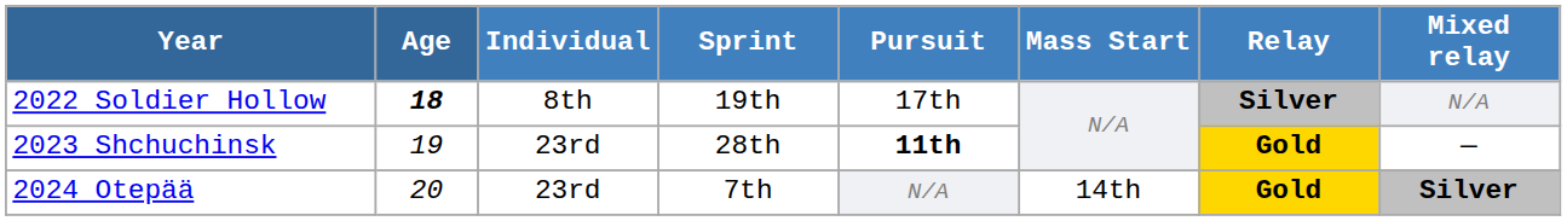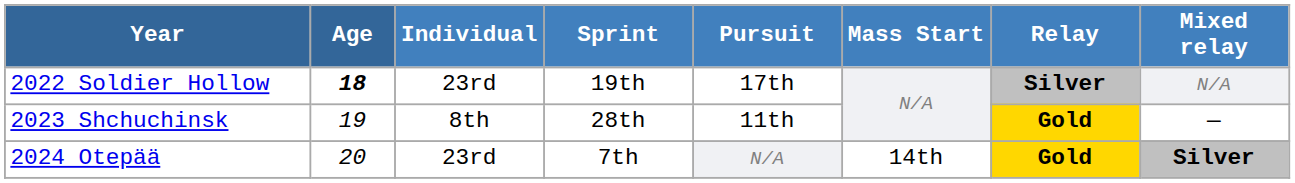 <table class="wikitable" style="font-size:95%; text-align:center; border:grey solid 1px; border-collapse:collapse; background:#ffffff;">
 <tr>
 <th style="background-color:#369; color:white;    width:160px;">Year</th>
 <th style="background-color:#369; color:white;    width:40px;">Age</th>
 <th style="background-color:#4180be; color:white; width:75px;">Individual</th>
 <th style="background-color:#4180be; color:white; width:75px;">Sprint</th>
 <th style="background-color:#4180be; color:white; width:75px;">Pursuit</th>
 <th style="background-color:#4180be; color:white; width:75px;">Mass Start</th>
 <th style="background-color:#4180be; color:white; width:75px;">Relay</th>
 <th style="background-color:#4180be; color:white; width:75px;">Mixed relay</th>
 </tr>
 <tr>
 <td align=left> <a href='#'>2022 Soldier Hollow</a></td>
 <td><strong><em>18</em></strong></td>
-<td>8th</td>
+<td>23rd</td>
 <td>19th</td>
 <td>17th</td>
 <td rowspan="2" style="background: #f0f1f4; color:gray; text-align:center;" class="table-na"><small><em>N/A</em></small></td>
 <td style="background:silver"><strong>Silver</strong></td>
 <td style="background: #f0f1f4; color:gray; text-align:center;" class="table-na"><small><em>N/A</em></small></td>
 </tr>
 <tr>
 <td align=left> <a href='#'>2023 Shchuchinsk</a></td>
 <td><em>19</em></td>
-<td>23rd</td>
+<td>8th</td>
 <td>28th</td>
-<td><strong>11th</strong></td>
+<td>11th</td>
 <td style="background:gold"><strong>Gold</strong></td>
 <td>—</td>
 </tr>
 <tr>
 <td align=left> <a href='#'>2024 Otepää</a></td>
 <td><em>20</em></td>
 <td>23rd</td>
 <td>7th</td>
 <td style="background: #f0f1f4; color:gray; text-align:center;" class="table-na"><small><em>N/A</em></small></td>
 <td>14th</td>
 <td style="background:gold"><strong>Gold</strong></td>
 <td style="background:silver"><strong>Silver</strong></td>
 </tr>
 </table>
